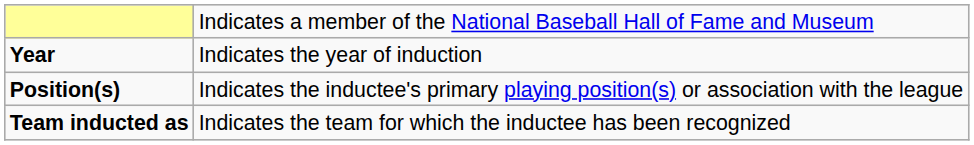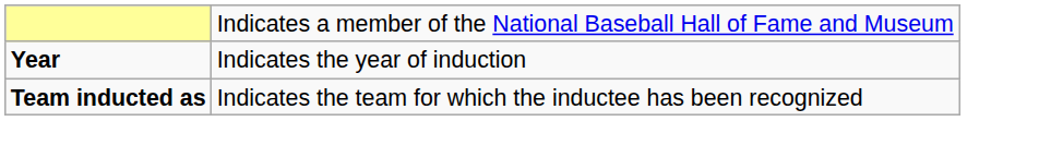 <table class="wikitable" style="font-size:85%">
 <tr>
 <td bgcolor="#FFFF99"></td>
 <td>Indicates a member of the <a href='#'>National Baseball Hall of Fame and Museum</a></td>
 </tr>
 <tr>
 <td><strong>Year</strong></td>
 <td>Indicates the year of induction</td>
 </tr>
 <tr>
-<td><strong>Position(s)</strong></td>
-<td>Indicates the inductee's primary <a href='#'>playing position(s)</a> or association with the league</td>
-</tr>
-<tr>
 <td><strong>Team inducted as</strong></td>
 <td>Indicates the team for which the inductee has been recognized</td>
 </tr>
 </table>
